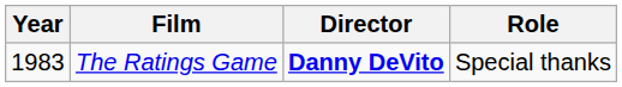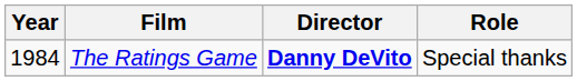 <table class="wikitable">
 <tr>
 <th>Year</th>
 <th>Film</th>
 <th>Director</th>
 <th>Role</th>
 </tr>
 <tr>
-<td>1983</td>
+<td>1984</td>
 <td><em><a href='#'>The Ratings Game</a></em></td>
 <td><strong><a href='#'>Danny DeVito</a></strong></td>
 <td>Special thanks</td>
 </tr>
 </table>
